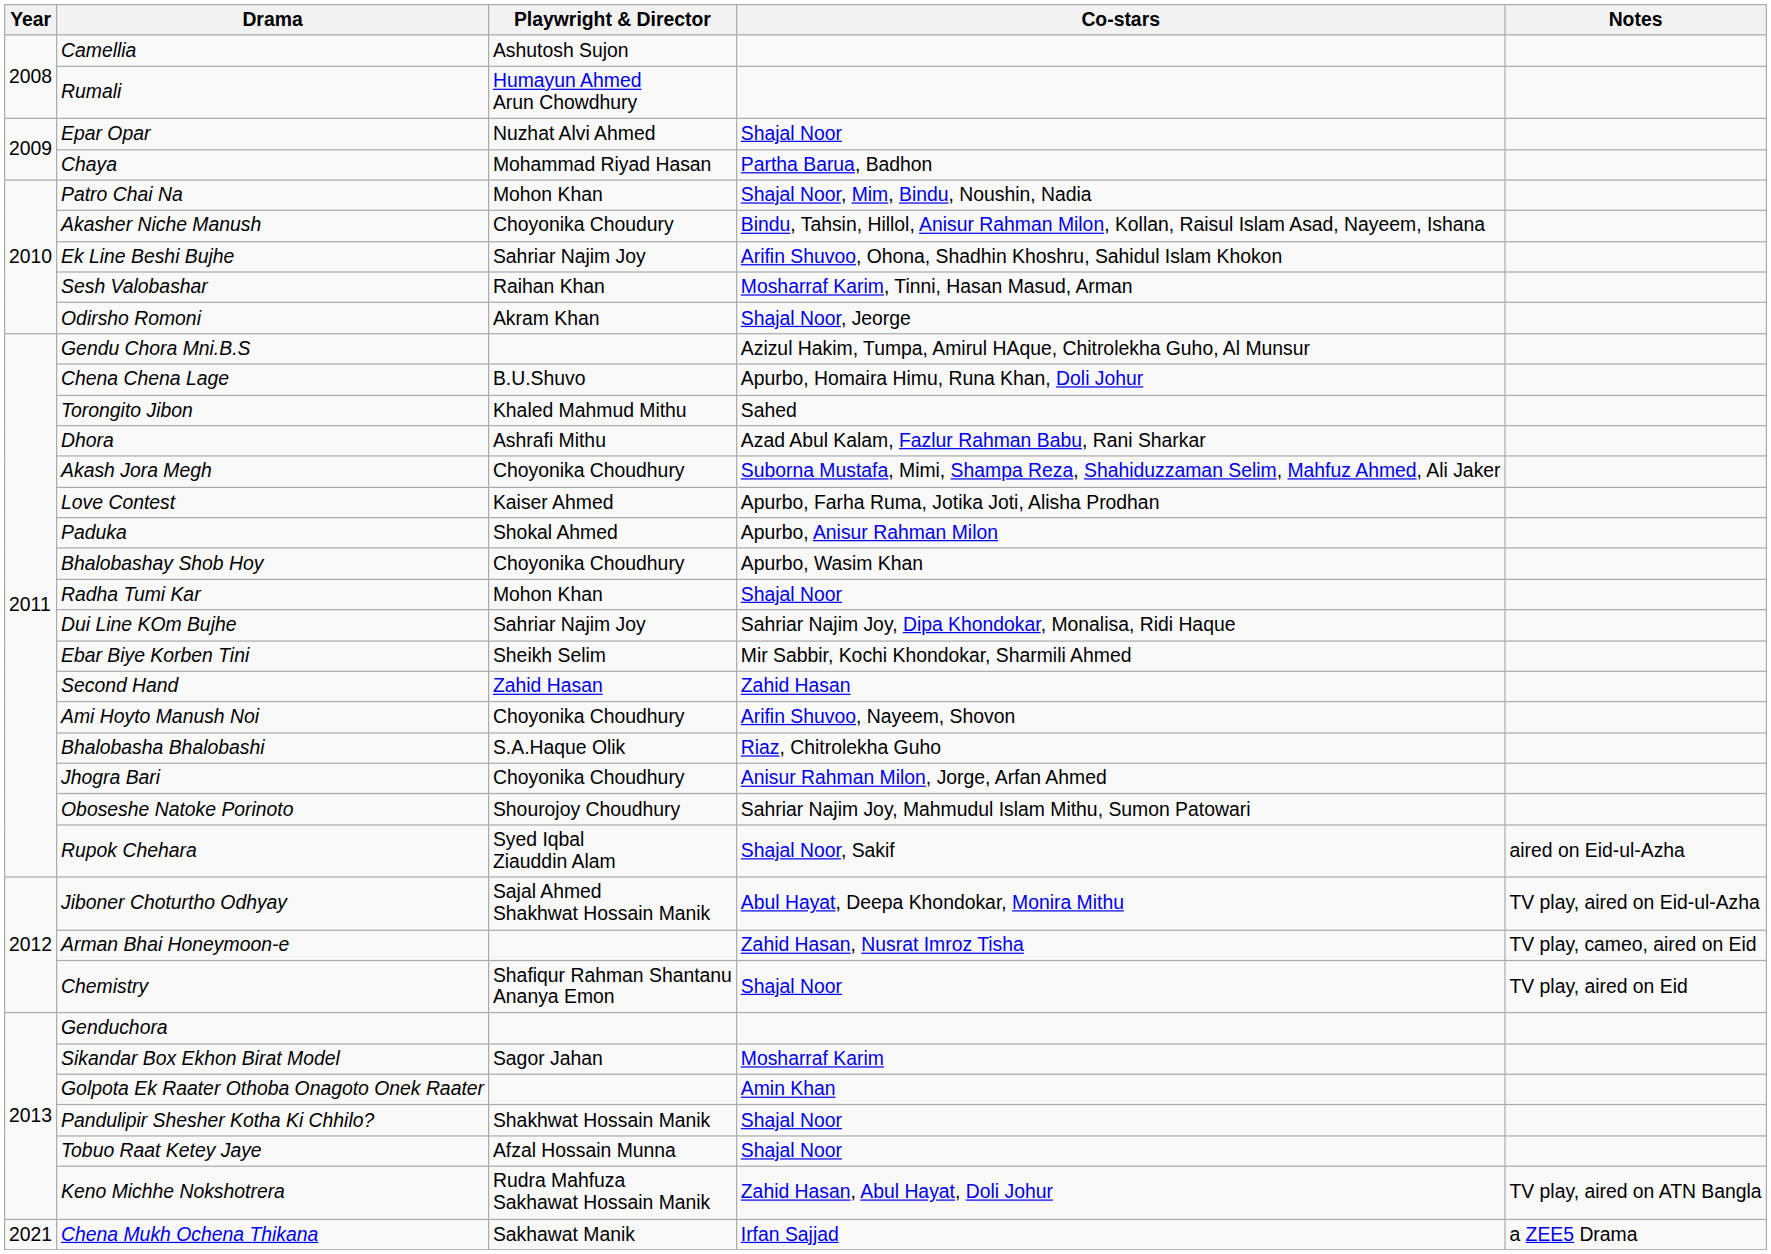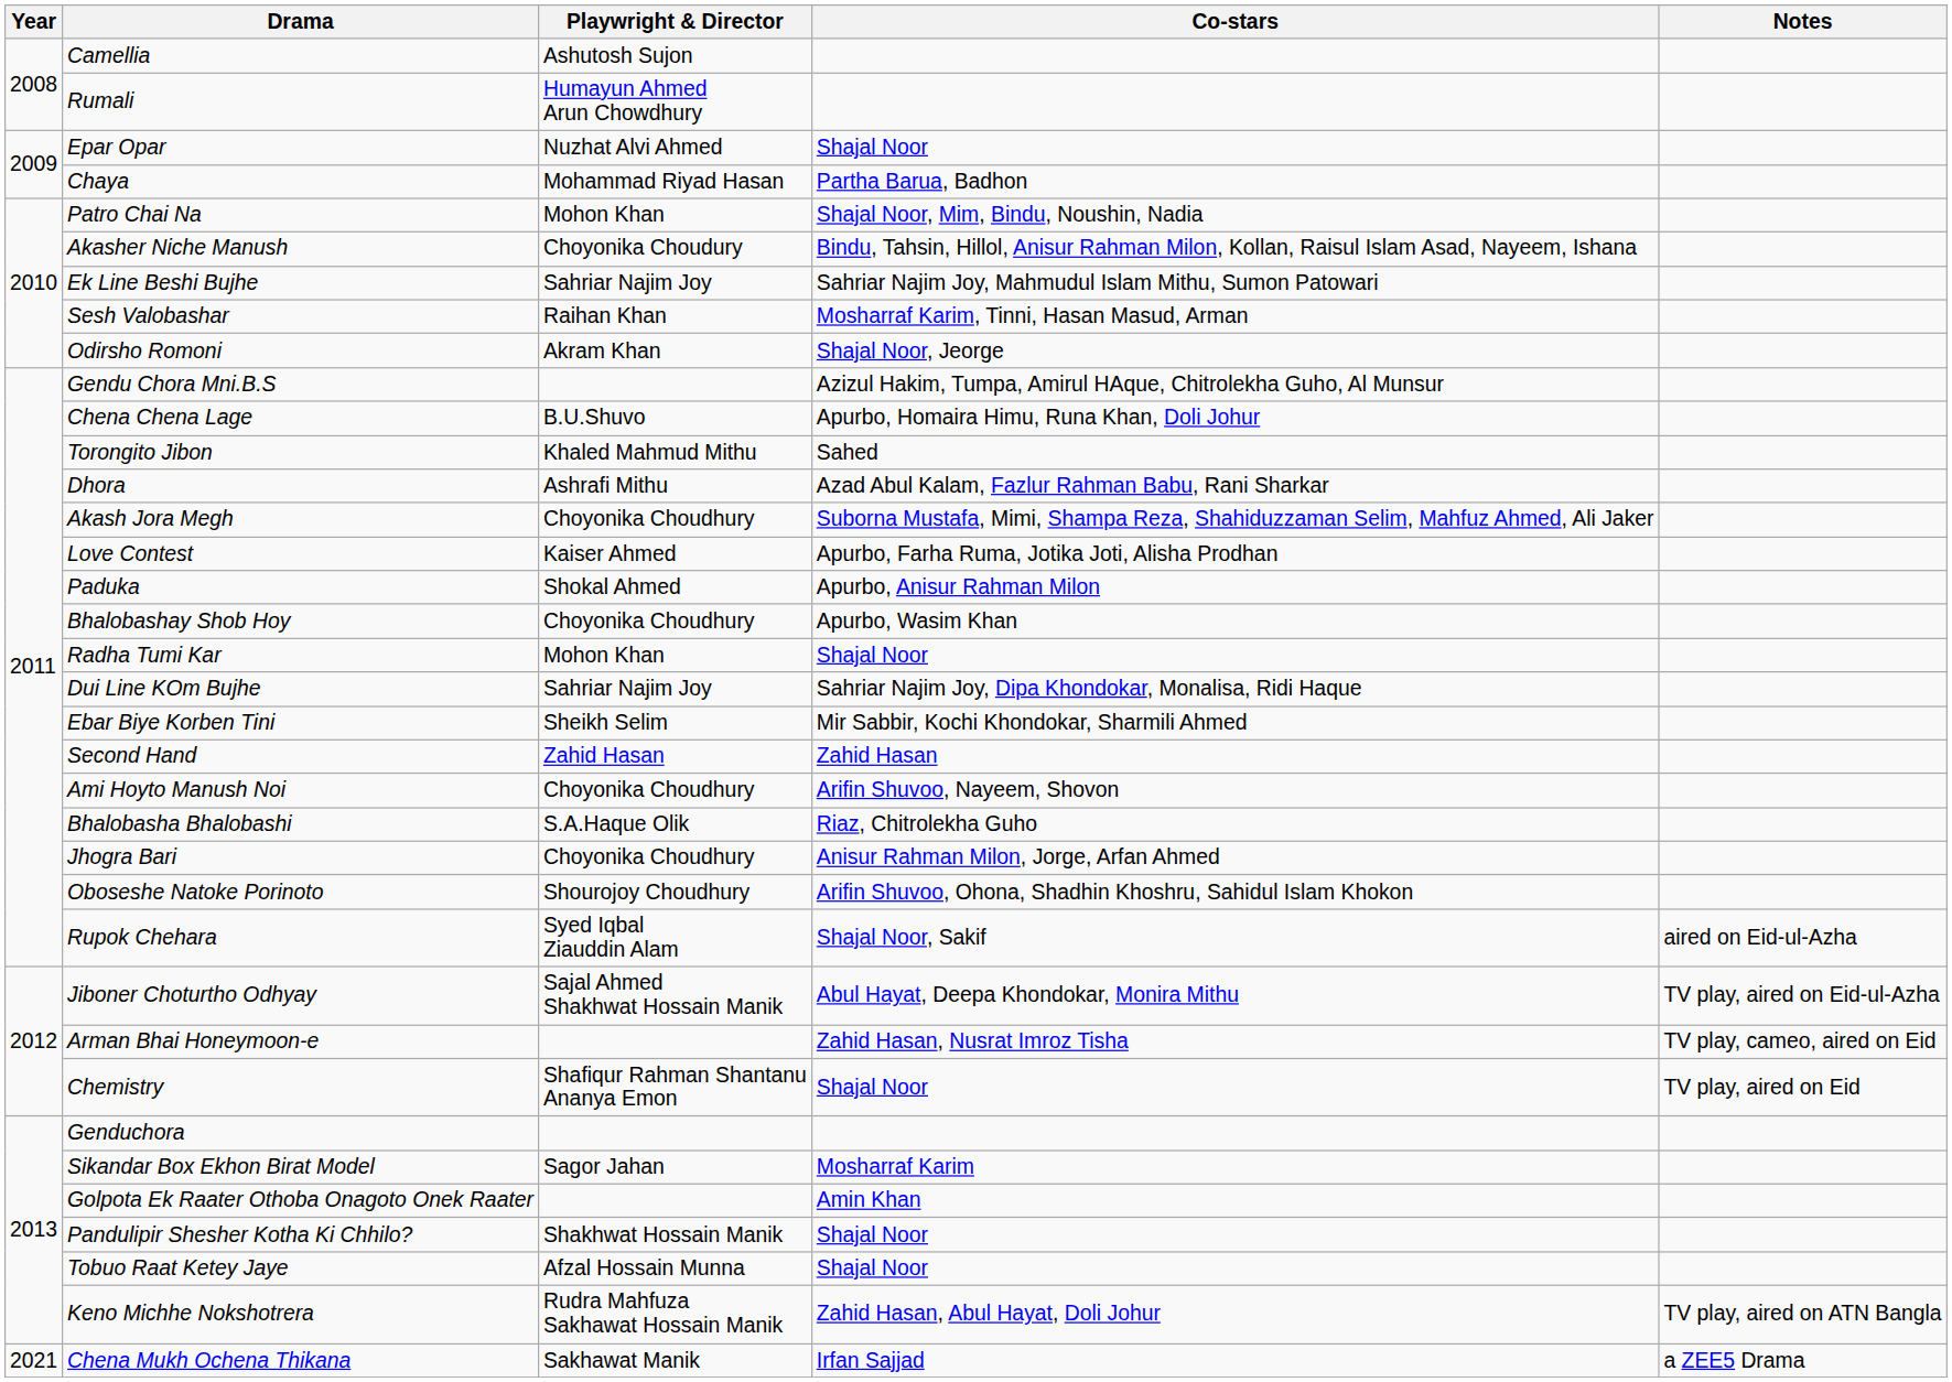 <table class="wikitable sortable">
 <tr>
 <th>Year</th>
 <th>Drama</th>
 <th>Playwright & Director</th>
 <th>Co-stars</th>
 <th>Notes</th>
 </tr>
 <tr>
 <td rowspan="2">2008</td>
 <td><em>Camellia</em></td>
 <td>Ashutosh Sujon</td>
 <td></td>
 <td></td>
 </tr>
 <tr>
 <td><em>Rumali</em></td>
 <td><a href='#'>Humayun Ahmed</a> <br> Arun Chowdhury</td>
 <td></td>
 <td></td>
 </tr>
 <tr>
 <td rowspan="2">2009</td>
 <td><em> Epar Opar</em></td>
 <td>Nuzhat Alvi Ahmed</td>
 <td><a href='#'>Shajal Noor</a></td>
 <td></td>
 </tr>
 <tr>
 <td><em>Chaya</em></td>
 <td>Mohammad Riyad Hasan</td>
 <td><a href='#'>Partha Barua</a>, Badhon</td>
 <td></td>
 </tr>
 <tr>
 <td rowspan="5">2010</td>
 <td><em>Patro Chai Na</em></td>
 <td>Mohon Khan</td>
 <td><a href='#'>Shajal Noor</a>, <a href='#'>Mim</a>, <a href='#'>Bindu</a>, Noushin, Nadia</td>
 <td></td>
 </tr>
 <tr>
 <td><em>Akasher Niche Manush</em></td>
 <td>Choyonika Choudury</td>
 <td><a href='#'>Bindu</a>, Tahsin, Hillol, <a href='#'>Anisur Rahman Milon</a>, Kollan, Raisul Islam Asad, Nayeem, Ishana</td>
 <td></td>
 </tr>
 <tr>
 <td><em>Ek Line Beshi Bujhe</em></td>
 <td>Sahriar Najim Joy</td>
-<td><a href='#'>Arifin Shuvoo</a>, Ohona, Shadhin Khoshru, Sahidul Islam Khokon</td>
+<td>Sahriar Najim Joy, Mahmudul Islam Mithu, Sumon Patowari</td>
 <td></td>
 </tr>
 <tr>
 <td><em>Sesh Valobashar</em></td>
 <td>Raihan Khan</td>
 <td><a href='#'>Mosharraf Karim</a>, Tinni, Hasan Masud, Arman</td>
 <td></td>
 </tr>
 <tr>
 <td><em>Odirsho Romoni</em></td>
 <td>Akram Khan</td>
 <td><a href='#'>Shajal Noor</a>, Jeorge</td>
 <td></td>
 </tr>
 <tr>
 <td rowspan="17">2011</td>
 <td><em>Gendu Chora Mni.B.S</em></td>
 <td></td>
 <td>Azizul Hakim, Tumpa, Amirul HAque, Chitrolekha Guho, Al Munsur</td>
 <td></td>
 </tr>
 <tr>
 <td><em>Chena Chena Lage</em></td>
 <td>B.U.Shuvo</td>
 <td>Apurbo, Homaira Himu, Runa Khan, <a href='#'>Doli Johur</a></td>
 <td></td>
 </tr>
 <tr>
 <td><em>Torongito Jibon</em></td>
 <td>Khaled Mahmud Mithu</td>
 <td>Sahed</td>
 <td></td>
 </tr>
 <tr>
 <td><em>Dhora</em></td>
 <td>Ashrafi Mithu</td>
 <td>Azad Abul Kalam, <a href='#'>Fazlur Rahman Babu</a>, Rani Sharkar</td>
 <td></td>
 </tr>
 <tr>
 <td><em>Akash Jora Megh</em></td>
 <td>Choyonika Choudhury</td>
 <td><a href='#'>Suborna Mustafa</a>, Mimi, <a href='#'>Shampa Reza</a>, <a href='#'>Shahiduzzaman Selim</a>, <a href='#'>Mahfuz Ahmed</a>, Ali Jaker</td>
 <td></td>
 </tr>
 <tr>
 <td><em>Love Contest</em></td>
 <td>Kaiser Ahmed</td>
 <td>Apurbo, Farha Ruma, Jotika Joti, Alisha Prodhan</td>
 <td></td>
 </tr>
 <tr>
 <td><em>Paduka</em></td>
 <td>Shokal Ahmed</td>
 <td>Apurbo, <a href='#'>Anisur Rahman Milon</a></td>
 <td></td>
 </tr>
 <tr>
 <td><em>Bhalobashay Shob Hoy</em></td>
 <td>Choyonika Choudhury</td>
 <td>Apurbo, Wasim Khan</td>
 <td></td>
 </tr>
 <tr>
 <td><em>Radha Tumi Kar</em></td>
 <td>Mohon Khan</td>
 <td><a href='#'>Shajal Noor</a></td>
 <td></td>
 </tr>
 <tr>
 <td><em>Dui Line KOm Bujhe</em></td>
 <td>Sahriar Najim Joy</td>
 <td>Sahriar Najim Joy, <a href='#'>Dipa Khondokar</a>, Monalisa, Ridi Haque</td>
 <td></td>
 </tr>
 <tr>
 <td><em>Ebar Biye Korben Tini</em></td>
 <td>Sheikh Selim</td>
 <td>Mir Sabbir, Kochi Khondokar, Sharmili Ahmed</td>
 <td></td>
 </tr>
 <tr>
 <td><em>Second Hand</em></td>
 <td><a href='#'>Zahid Hasan</a></td>
 <td><a href='#'>Zahid Hasan</a></td>
 <td></td>
 </tr>
 <tr>
 <td><em>Ami Hoyto Manush Noi</em></td>
 <td>Choyonika Choudhury</td>
 <td><a href='#'>Arifin Shuvoo</a>, Nayeem, Shovon</td>
 <td></td>
 </tr>
 <tr>
 <td><em>Bhalobasha Bhalobashi</em></td>
 <td>S.A.Haque Olik</td>
 <td><a href='#'>Riaz</a>, Chitrolekha Guho</td>
 <td></td>
 </tr>
 <tr>
 <td><em>Jhogra Bari</em></td>
 <td>Choyonika Choudhury</td>
 <td><a href='#'>Anisur Rahman Milon</a>, Jorge, Arfan Ahmed</td>
 <td></td>
 </tr>
 <tr>
 <td><em>Oboseshe Natoke Porinoto</em></td>
 <td>Shourojoy Choudhury</td>
-<td>Sahriar Najim Joy, Mahmudul Islam Mithu, Sumon Patowari</td>
+<td><a href='#'>Arifin Shuvoo</a>, Ohona, Shadhin Khoshru, Sahidul Islam Khokon</td>
 <td></td>
 </tr>
 <tr>
 <td><em>Rupok Chehara</em></td>
 <td>Syed Iqbal <br> Ziauddin Alam</td>
 <td><a href='#'>Shajal Noor</a>, Sakif</td>
 <td>aired on Eid-ul-Azha</td>
 </tr>
 <tr>
 <td rowspan="3">2012</td>
 <td><em>Jiboner Choturtho Odhyay</em></td>
 <td>Sajal Ahmed <br> Shakhwat Hossain Manik</td>
 <td><a href='#'>Abul Hayat</a>, Deepa Khondokar, <a href='#'>Monira Mithu</a></td>
 <td>TV play, aired on Eid-ul-Azha</td>
 </tr>
 <tr>
 <td><em>Arman Bhai Honeymoon-e</em></td>
 <td></td>
 <td><a href='#'>Zahid Hasan</a>, <a href='#'>Nusrat Imroz Tisha</a></td>
 <td>TV play, cameo, aired on Eid</td>
 </tr>
 <tr>
 <td><em>Chemistry</em></td>
 <td>Shafiqur Rahman Shantanu <br> Ananya Emon</td>
 <td><a href='#'>Shajal Noor</a></td>
 <td>TV play, aired on Eid</td>
 </tr>
 <tr>
 <td rowspan="6">2013</td>
 <td><em>Genduchora</em></td>
 <td></td>
 <td></td>
 <td></td>
 </tr>
 <tr>
 <td><em>Sikandar Box Ekhon Birat Model</em></td>
 <td>Sagor Jahan</td>
 <td><a href='#'>Mosharraf Karim</a></td>
 <td></td>
 </tr>
 <tr>
 <td><em>Golpota Ek Raater Othoba Onagoto Onek Raater</em></td>
 <td></td>
 <td><a href='#'>Amin Khan</a></td>
 <td></td>
 </tr>
 <tr>
 <td><em>Pandulipir Shesher Kotha Ki Chhilo?</em></td>
 <td>Shakhwat Hossain Manik</td>
 <td><a href='#'>Shajal Noor</a></td>
 <td></td>
 </tr>
 <tr>
 <td><em>Tobuo Raat Ketey Jaye</em></td>
 <td>Afzal Hossain Munna</td>
 <td><a href='#'>Shajal Noor</a></td>
 <td></td>
 </tr>
 <tr>
 <td><em>Keno Michhe Nokshotrera</em></td>
 <td>Rudra Mahfuza <br> Sakhawat Hossain Manik</td>
 <td><a href='#'>Zahid Hasan</a>, <a href='#'>Abul Hayat</a>, <a href='#'>Doli Johur</a></td>
 <td>TV play, aired on ATN Bangla</td>
 </tr>
 <tr>
 <td rowspan="1">2021</td>
 <td><em><a href='#'>Chena Mukh Ochena Thikana</a></em></td>
 <td>Sakhawat Manik</td>
 <td><a href='#'>Irfan Sajjad</a></td>
 <td>a <a href='#'>ZEE5</a> Drama</td>
 </tr>
 </table>
